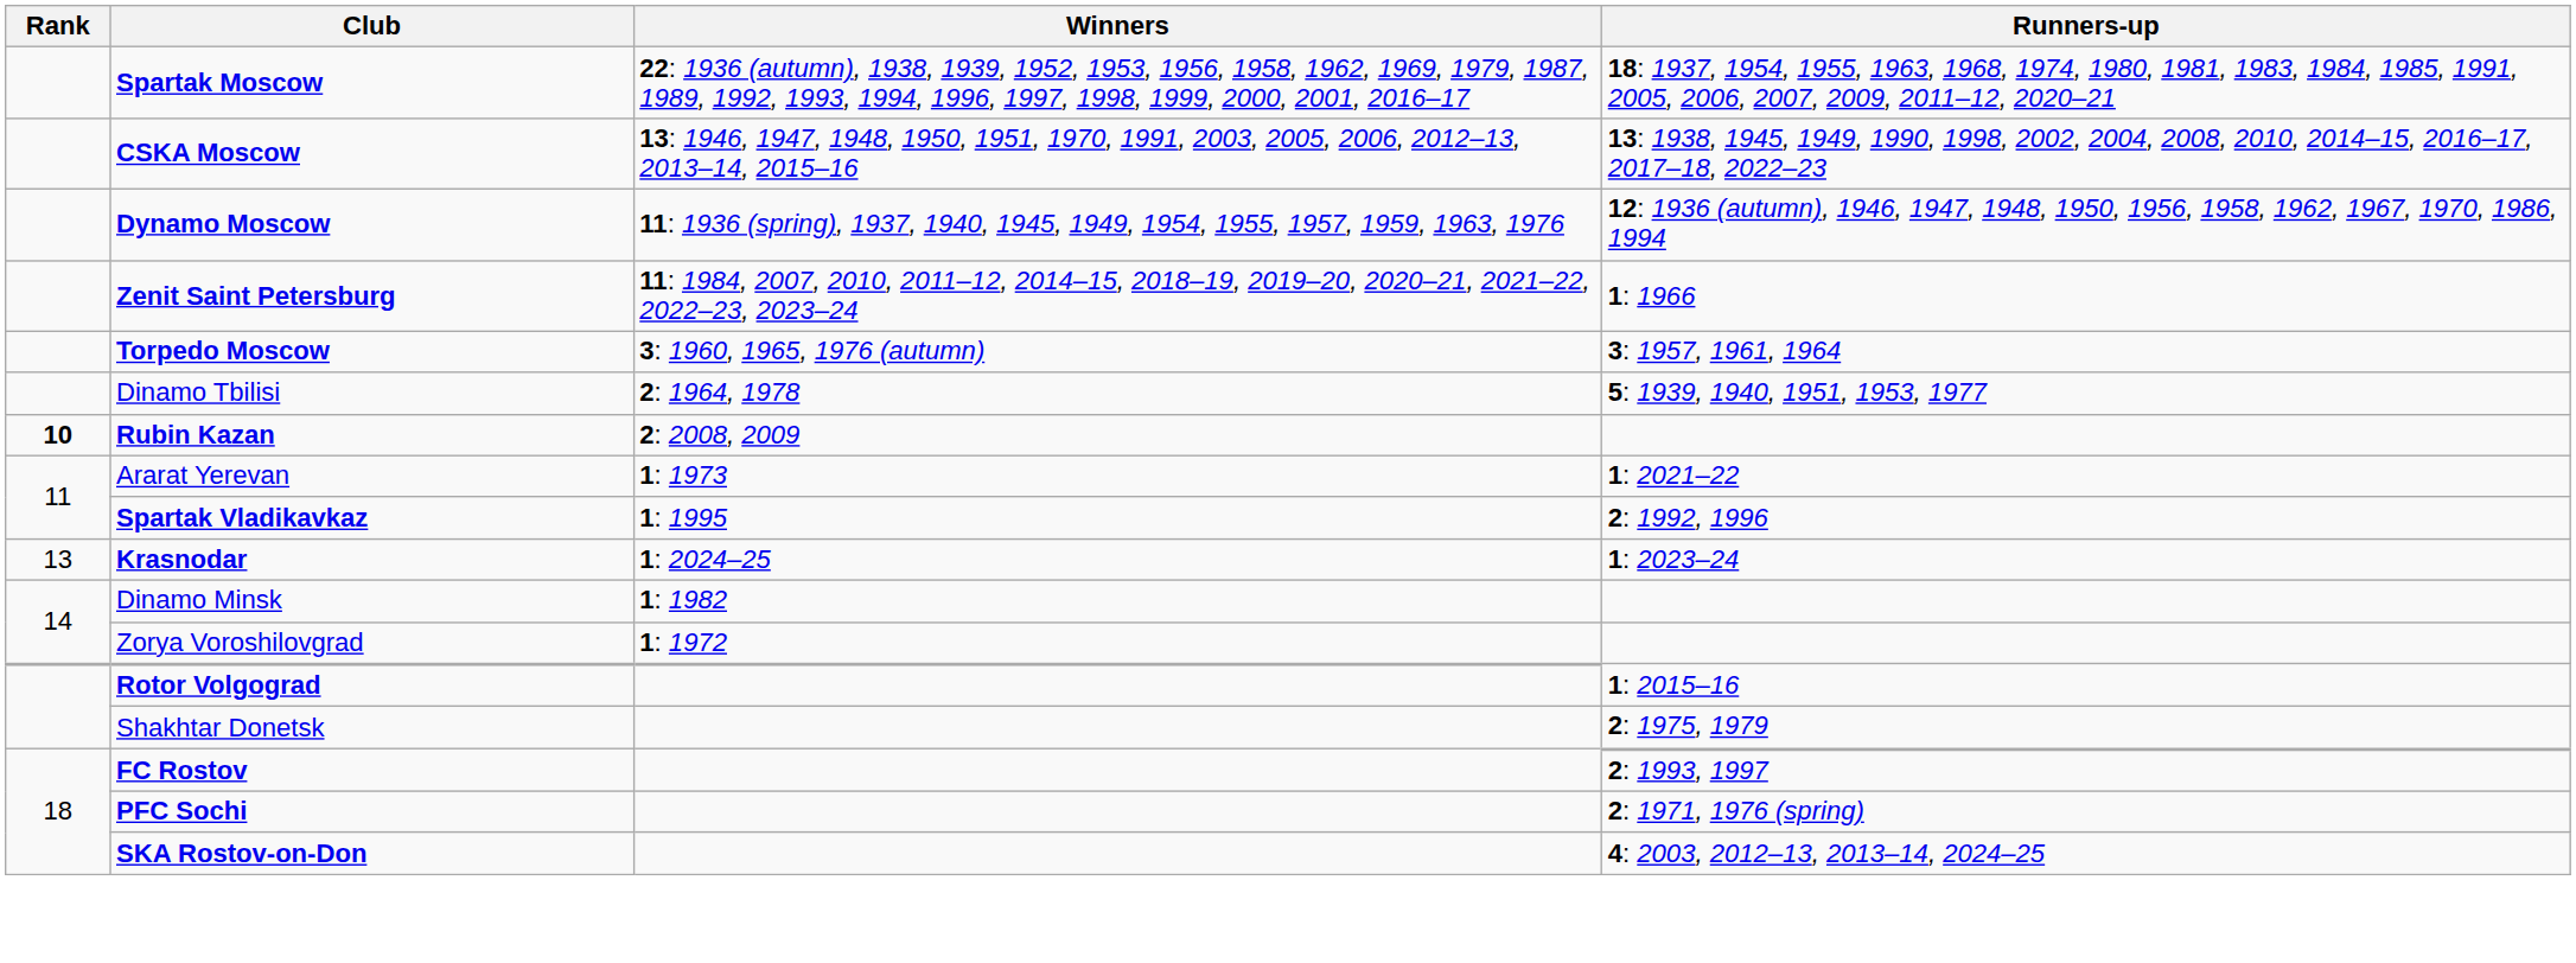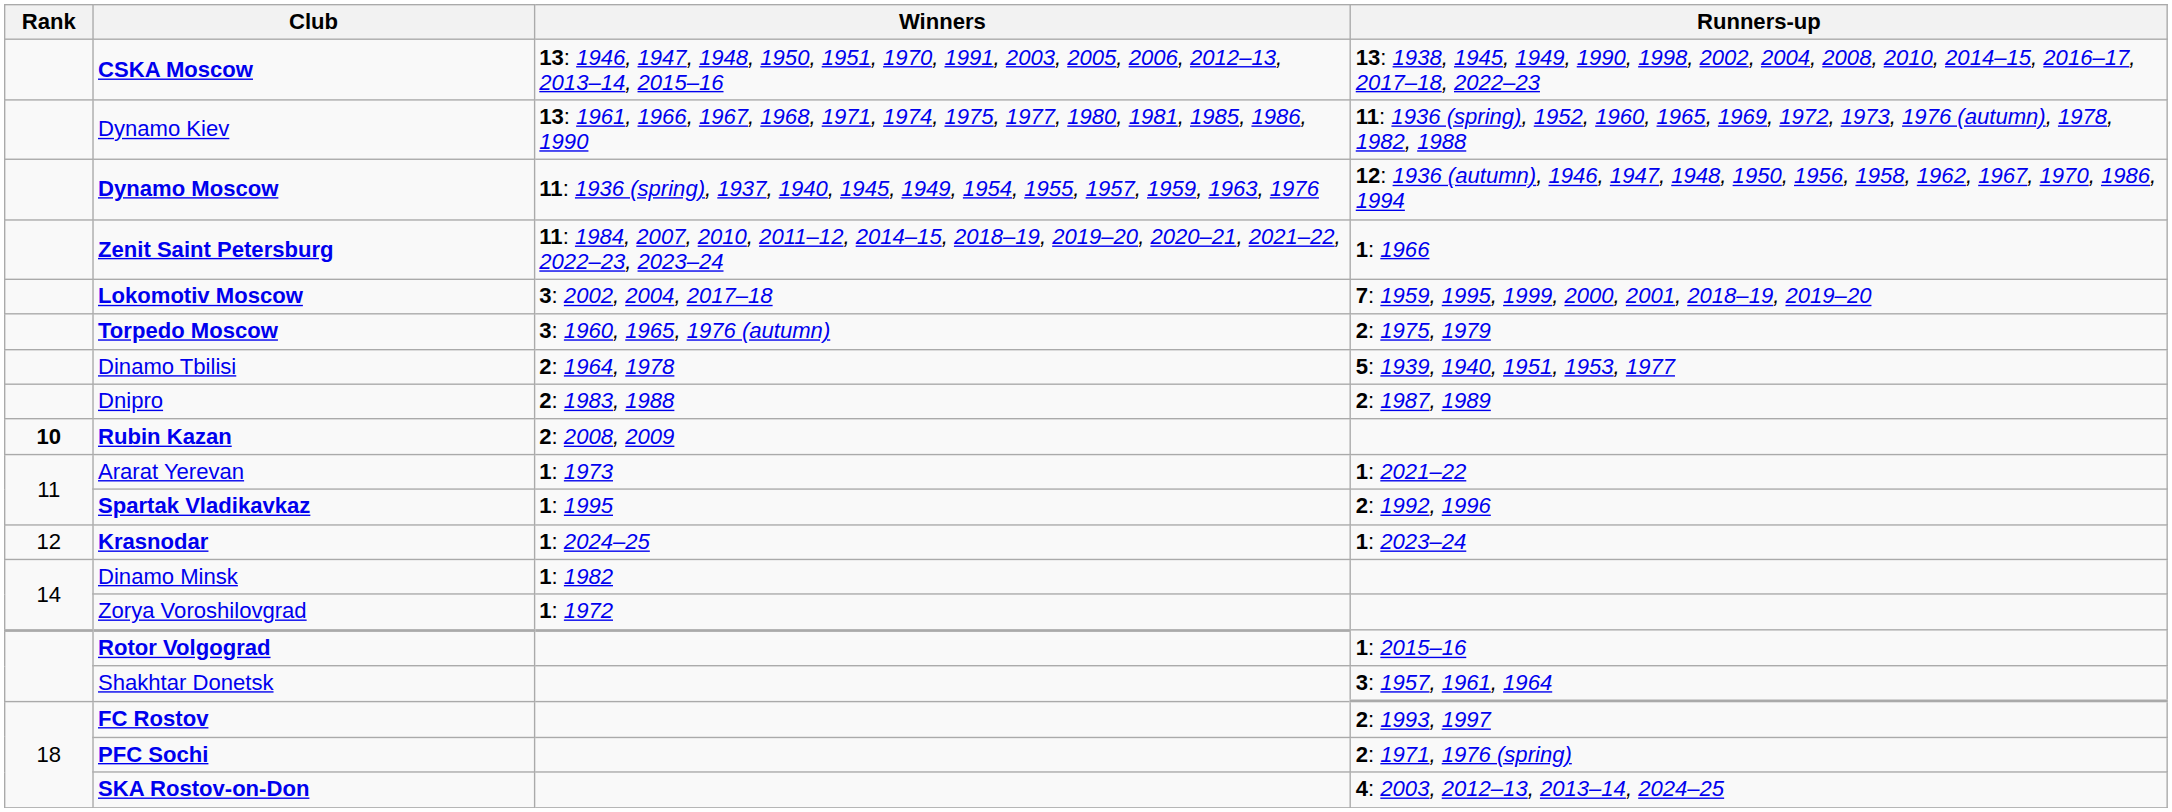 <table class="wikitable" style="text-align: left;">
 <tr>
 <th width=4%>Rank</th>
 <th width=20%>Club</th>
 <th width=37%>Winners</th>
 <th width=37%>Runners-up</th>
 </tr>
 <tr>
 <td></td>
-<td><strong><a href='#'>Spartak Moscow</a> </strong></td>
-<td><strong>22</strong>: <em><a href='#'>1936 (autumn)</a>, <a href='#'>1938</a>, <a href='#'>1939</a>, <a href='#'>1952</a>, <a href='#'>1953</a>, <a href='#'>1956</a>, <a href='#'>1958</a>, <a href='#'>1962</a>, <a href='#'>1969</a>, <a href='#'>1979</a>, <a href='#'>1987</a>, <a href='#'>1989</a>, <a href='#'>1992</a>, <a href='#'>1993</a>, <a href='#'>1994</a>, <a href='#'>1996</a>, <a href='#'>1997</a>, <a href='#'>1998</a>, <a href='#'>1999</a>, <a href='#'>2000</a>, <a href='#'>2001</a>, <a href='#'>2016–17</a></em></td>
-<td><strong>18</strong>: <em><a href='#'>1937</a>, <a href='#'>1954</a>, <a href='#'>1955</a>, <a href='#'>1963</a>, <a href='#'>1968</a>, <a href='#'>1974</a>, <a href='#'>1980</a>, <a href='#'>1981</a>, <a href='#'>1983</a>, <a href='#'>1984</a>, <a href='#'>1985</a>, <a href='#'>1991</a>, <a href='#'>2005</a>, <a href='#'>2006</a>, <a href='#'>2007</a>, <a href='#'>2009</a>, <a href='#'>2011–12</a>, <a href='#'>2020–21</a></em></td>
+<td><strong><a href='#'>CSKA Moscow</a> </strong></td>
+<td><strong>13</strong>: <em><a href='#'>1946</a>, <a href='#'>1947</a>, <a href='#'>1948</a>, <a href='#'>1950</a>, <a href='#'>1951</a>, <a href='#'>1970</a>, <a href='#'>1991</a>, <a href='#'>2003</a>, <a href='#'>2005</a>, <a href='#'>2006</a>, <a href='#'>2012–13</a>, <a href='#'>2013–14</a>, <a href='#'>2015–16</a></em></td>
+<td><strong>13</strong>: <em><a href='#'>1938</a>, <a href='#'>1945</a>, <a href='#'>1949</a>, <a href='#'>1990</a>, <a href='#'>1998</a>, <a href='#'>2002</a>, <a href='#'>2004</a>, <a href='#'>2008</a>, <a href='#'>2010</a>, <a href='#'>2014–15</a>, <a href='#'>2016–17</a>, <a href='#'>2017–18</a>, <a href='#'>2022–23</a></em></td>
 </tr>
 <tr>
 <td></td>
-<td><strong><a href='#'>CSKA Moscow</a> </strong></td>
-<td><strong>13</strong>: <em><a href='#'>1946</a>, <a href='#'>1947</a>, <a href='#'>1948</a>, <a href='#'>1950</a>, <a href='#'>1951</a>, <a href='#'>1970</a>, <a href='#'>1991</a>, <a href='#'>2003</a>, <a href='#'>2005</a>, <a href='#'>2006</a>, <a href='#'>2012–13</a>, <a href='#'>2013–14</a>, <a href='#'>2015–16</a></em></td>
-<td><strong>13</strong>: <em><a href='#'>1938</a>, <a href='#'>1945</a>, <a href='#'>1949</a>, <a href='#'>1990</a>, <a href='#'>1998</a>, <a href='#'>2002</a>, <a href='#'>2004</a>, <a href='#'>2008</a>, <a href='#'>2010</a>, <a href='#'>2014–15</a>, <a href='#'>2016–17</a>, <a href='#'>2017–18</a>, <a href='#'>2022–23</a></em></td>
+<td> <a href='#'>Dynamo Kiev</a> </td>
+<td><strong>13</strong>: <em><a href='#'>1961</a>, <a href='#'>1966</a>, <a href='#'>1967</a>, <a href='#'>1968</a>, <a href='#'>1971</a>, <a href='#'>1974</a>, <a href='#'>1975</a>, <a href='#'>1977</a>, <a href='#'>1980</a>, <a href='#'>1981</a>, <a href='#'>1985</a>, <a href='#'>1986</a>, <a href='#'>1990</a></em></td>
+<td><strong>11</strong>: <em><a href='#'>1936 (spring)</a>, <a href='#'>1952</a>, <a href='#'>1960</a>, <a href='#'>1965</a>, <a href='#'>1969</a>, <a href='#'>1972</a>, <a href='#'>1973</a>, <a href='#'>1976 (autumn)</a>, <a href='#'>1978</a>, <a href='#'>1982</a>, <a href='#'>1988</a></em></td>
 </tr>
 <tr>
 <td></td>
 <td><strong><a href='#'>Dynamo Moscow</a> </strong></td>
 <td><strong>11</strong>: <em><a href='#'>1936 (spring)</a>, <a href='#'>1937</a>, <a href='#'>1940</a>, <a href='#'>1945</a>, <a href='#'>1949</a>, <a href='#'>1954</a>, <a href='#'>1955</a>, <a href='#'>1957</a>, <a href='#'>1959</a>, <a href='#'>1963</a>, <a href='#'>1976</a></em></td>
 <td><strong>12</strong>: <em><a href='#'>1936 (autumn)</a>, <a href='#'>1946</a>, <a href='#'>1947</a>, <a href='#'>1948</a>, <a href='#'>1950</a>, <a href='#'>1956</a>, <a href='#'>1958</a>, <a href='#'>1962</a>, <a href='#'>1967</a>, <a href='#'>1970</a>, <a href='#'>1986</a>, <a href='#'>1994</a></em></td>
 </tr>
 <tr>
 <td></td>
 <td><strong><a href='#'>Zenit Saint Petersburg</a> </strong></td>
 <td><strong>11</strong>: <em><a href='#'>1984</a>, <a href='#'>2007</a>, <a href='#'>2010</a>, <a href='#'>2011–12</a>, <a href='#'>2014–15</a>, <a href='#'>2018–19</a>, <a href='#'>2019–20</a>, <a href='#'>2020–21</a>, <a href='#'>2021–22</a>, <a href='#'>2022–23</a>, <a href='#'>2023–24</a></em></td>
 <td><strong>1</strong>: <em><a href='#'>1966</a></em></td>
 </tr>
 <tr>
 <td></td>
+<td><strong><a href='#'>Lokomotiv Moscow</a></strong></td>
+<td><strong>3</strong>: <em><a href='#'>2002</a>, <a href='#'>2004</a>, <a href='#'>2017–18</a></em></td>
+<td><strong>7</strong>: <em><a href='#'>1959</a>, <a href='#'>1995</a>, <a href='#'>1999</a>, <a href='#'>2000</a>, <a href='#'>2001</a>, <a href='#'>2018–19</a>, <a href='#'>2019–20</a></em></td>
+</tr>
+<tr>
+<td></td>
 <td><strong><a href='#'>Torpedo Moscow</a></strong></td>
 <td><strong>3</strong>: <em><a href='#'>1960</a>, <a href='#'>1965</a>, <a href='#'>1976 (autumn)</a></em></td>
-<td><strong>3</strong>: <em><a href='#'>1957</a>, <a href='#'>1961</a>, <a href='#'>1964</a></em></td>
+<td><strong>2</strong>: <em><a href='#'>1975</a>, <a href='#'>1979</a></em></td>
 </tr>
 <tr>
 <td></td>
 <td> <a href='#'>Dinamo Tbilisi</a></td>
 <td><strong>2</strong>: <em><a href='#'>1964</a>, <a href='#'>1978</a></em></td>
 <td><strong>5</strong>: <em><a href='#'>1939</a>, <a href='#'>1940</a>, <a href='#'>1951</a>, <a href='#'>1953</a>, <a href='#'>1977</a></em></td>
+</tr>
+<tr>
+<td></td>
+<td> <a href='#'>Dnipro</a></td>
+<td><strong>2</strong>: <em><a href='#'>1983</a>, <a href='#'>1988</a></em></td>
+<td><strong>2</strong>: <em><a href='#'>1987</a>, <a href='#'>1989</a></em></td>
 </tr>
 <tr>
 <td rowspan=1 style="text-align:center;"><strong>10</strong></td>
 <td><strong><a href='#'>Rubin Kazan</a></strong></td>
 <td><strong>2</strong>: <em><a href='#'>2008</a>, <a href='#'>2009</a></em></td>
 <td></td>
 </tr>
 <tr>
 <td rowspan=2 style="text-align:center;">11</td>
 <td> <a href='#'>Ararat Yerevan</a></td>
 <td><strong>1</strong>: <em><a href='#'>1973</a></em></td>
 <td><strong>1</strong>: <em><a href='#'>2021–22</a></em></td>
 </tr>
 <tr>
 <td><strong><a href='#'>Spartak Vladikavkaz</a></strong></td>
 <td><strong>1</strong>: <em><a href='#'>1995</a></em></td>
 <td><strong>2</strong>: <em><a href='#'>1992</a>, <a href='#'>1996</a></em></td>
 </tr>
 <tr>
-<td rowspan=1 style="text-align:center;">13</td>
+<td rowspan=1 style="text-align:center;">12</td>
 <td><strong><a href='#'>Krasnodar</a></strong></td>
 <td><strong>1</strong>: <em><a href='#'>2024–25</a></em></td>
 <td><strong>1</strong>: <em><a href='#'>2023–24</a></em></td>
 </tr>
 <tr>
 <td rowspan="2" style="text-align:center;">14</td>
 <td> <a href='#'>Dinamo Minsk</a></td>
 <td><strong>1</strong>: <em><a href='#'>1982</a></em></td>
 <td></td>
 </tr>
 <tr>
 <td> <a href='#'>Zorya Voroshilovgrad</a></td>
 <td><strong>1</strong>: <em><a href='#'>1972</a></em></td>
 <td></td>
 </tr>
 <tr>
 <td rowspan=2 style="border-top-width: 2px;"></td>
 <td style="border-top-width: 2px;"><strong><a href='#'>Rotor Volgograd</a></strong></td>
 <td style="border-top-width: 2px;"></td>
 <td><strong>1</strong>: <em><a href='#'>2015–16</a></em></td>
 </tr>
 <tr>
 <td> <a href='#'>Shakhtar Donetsk</a></td>
 <td></td>
-<td><strong>2</strong>: <em><a href='#'>1975</a>, <a href='#'>1979</a></em></td>
+<td><strong>3</strong>: <em><a href='#'>1957</a>, <a href='#'>1961</a>, <a href='#'>1964</a></em></td>
 </tr>
 <tr>
 <td rowspan="3" style="text-align:center;">18</td>
 <td><strong><a href='#'>FC Rostov</a></strong></td>
 <td></td>
 <td style="border-top-width: 2px;"><strong>2</strong>: <em><a href='#'>1993</a>, <a href='#'>1997</a></em></td>
 </tr>
 <tr>
 <td><strong><a href='#'>PFC Sochi</a></strong></td>
 <td></td>
 <td><strong>2</strong>: <em><a href='#'>1971</a>, <a href='#'>1976 (spring)</a></em></td>
 </tr>
 <tr>
 <td><strong><a href='#'>SKA Rostov-on-Don</a></strong></td>
 <td></td>
 <td><strong>4</strong>: <em><a href='#'>2003</a>, <a href='#'>2012–13</a>, <a href='#'>2013–14</a>, <a href='#'>2024–25</a></em></td>
 </tr>
 </table>
